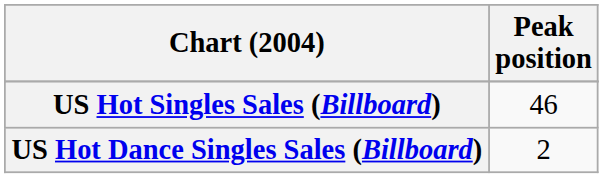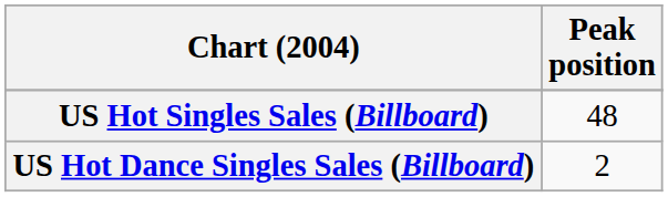 <table class="wikitable sortable plainrowheaders" style="text-align:center">
 <tr>
 <th scope="col">Chart (2004)</th>
 <th scope="col">Peak<br>position</th>
 </tr>
 <tr>
 </tr>
 <tr>
 <th scope="row">US <a href='#'>Hot Singles Sales</a> (<em><a href='#'>Billboard</a></em>)</th>
-<td>46</td>
+<td>48</td>
 </tr>
 <tr>
 <th scope="row">US <a href='#'>Hot Dance Singles Sales</a> (<em><a href='#'>Billboard</a></em>)</th>
 <td>2</td>
 </tr>
 </table>
